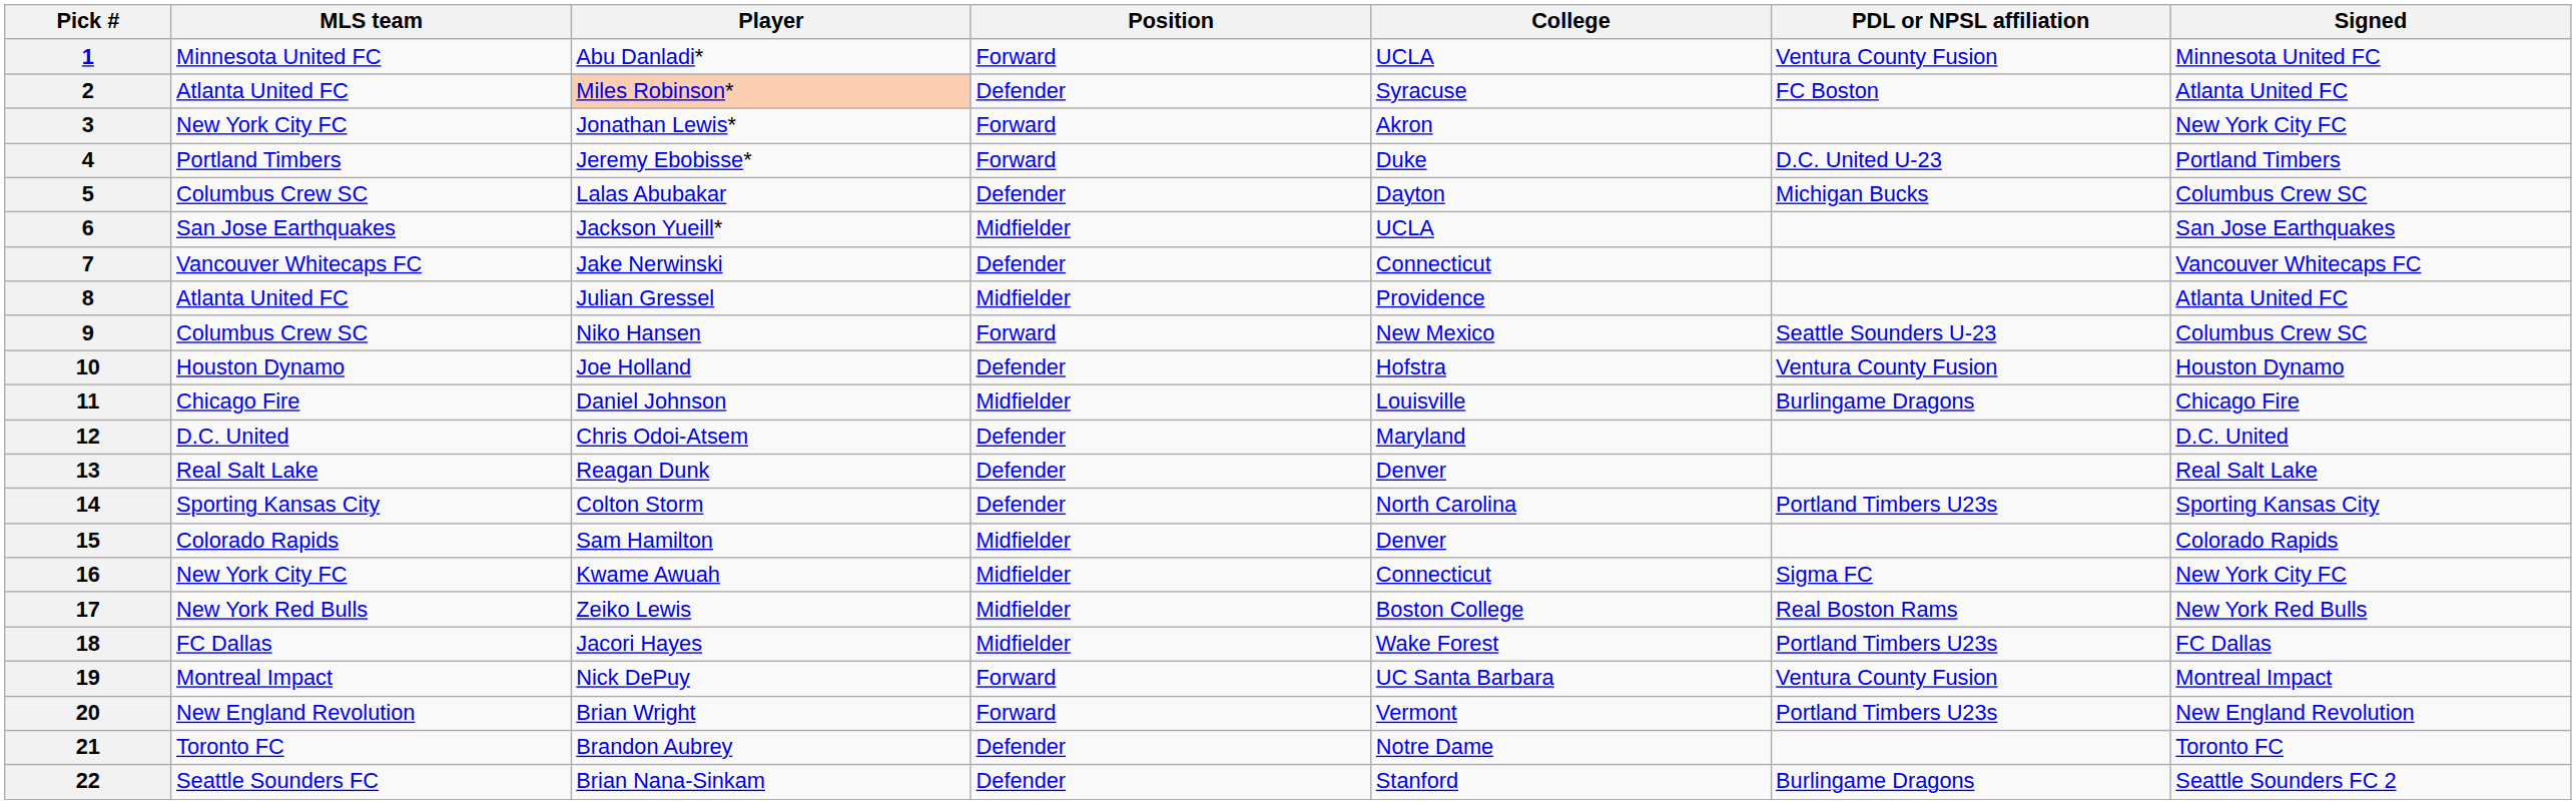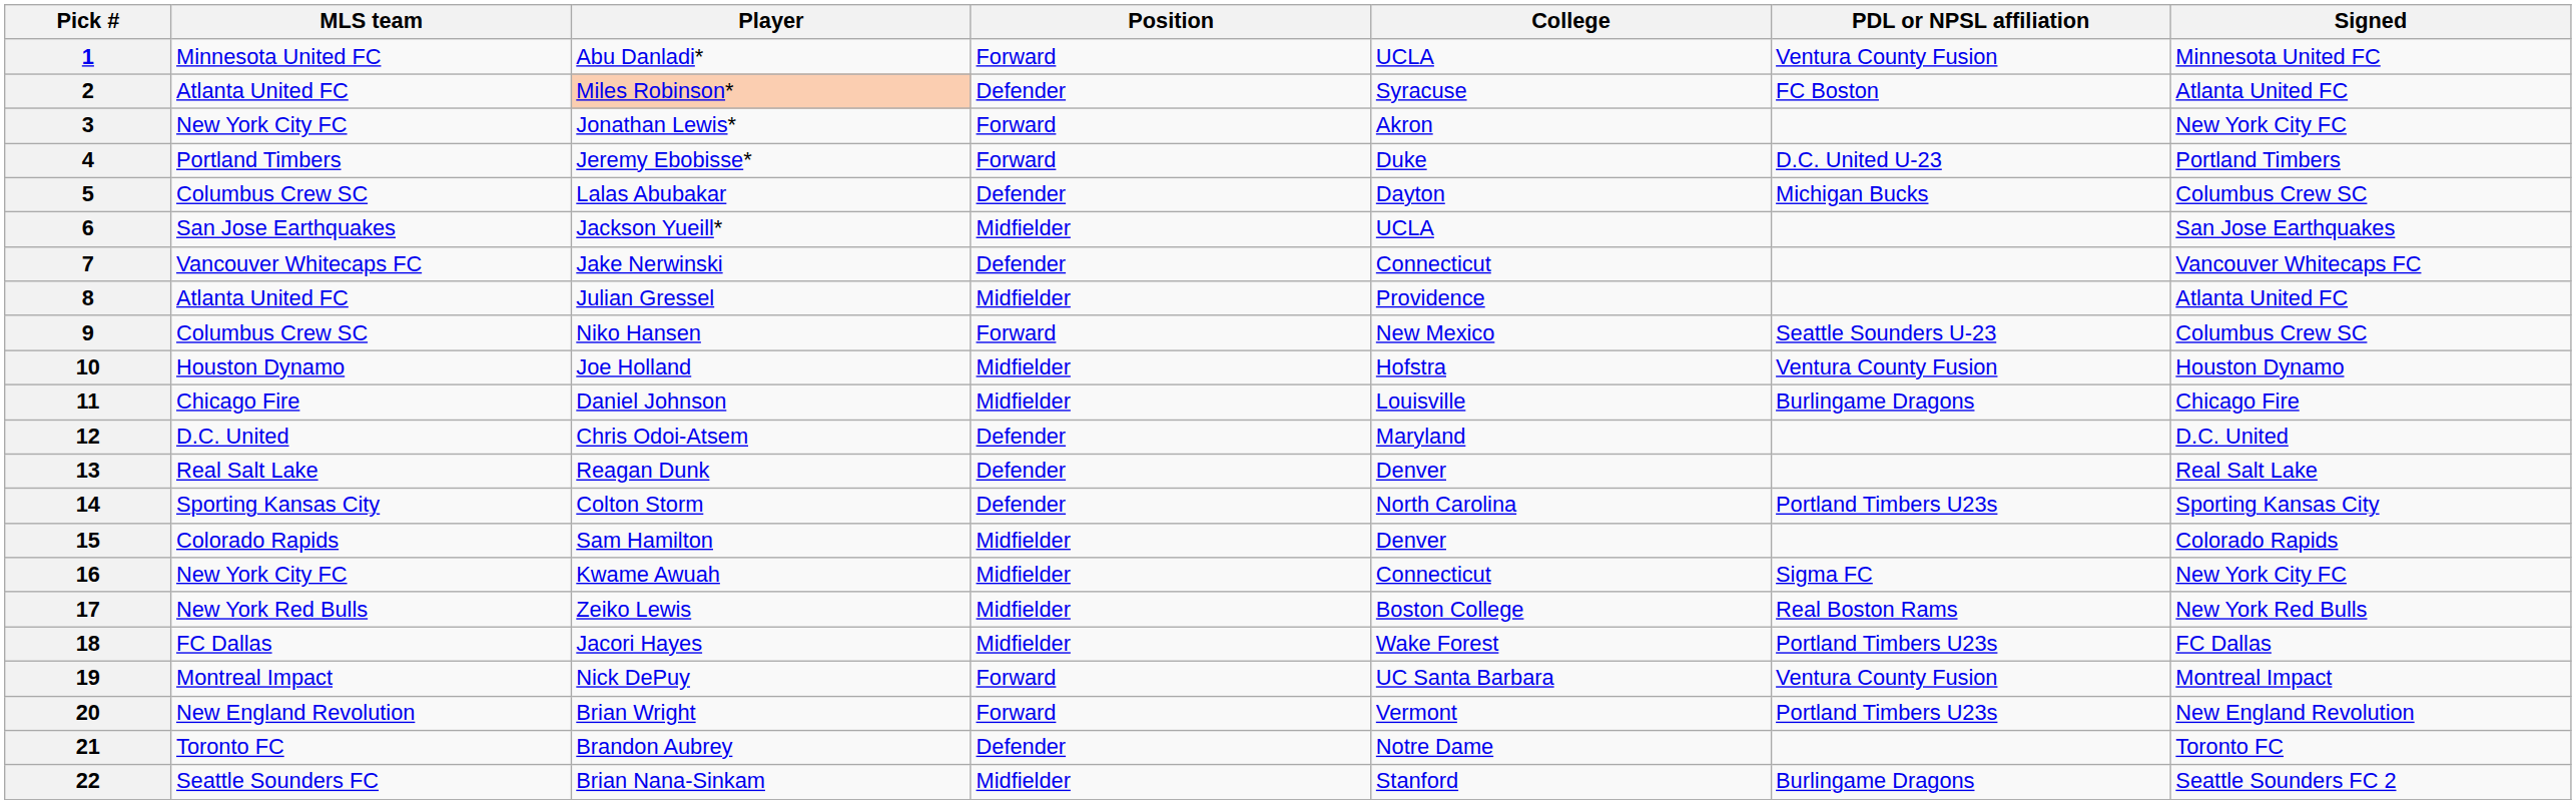 <table class="wikitable sortable" style="width:95%">
 <tr>
 <th width=5%>Pick #</th>
 <th width=12%>MLS team</th>
 <th width=12%>Player</th>
 <th width=12%>Position</th>
 <th width=12%>College</th>
 <th width=12%>PDL or NPSL affiliation</th>
 <th width=12%>Signed</th>
 </tr>
 <tr>
 <th><a href='#'>1</a></th>
 <td><a href='#'>Minnesota United FC</a></td>
 <td> <a href='#'>Abu Danladi</a>*</td>
 <td><a href='#'>Forward</a></td>
 <td><a href='#'>UCLA</a></td>
 <td><a href='#'>Ventura County Fusion</a></td>
 <td> <a href='#'>Minnesota United FC</a></td>
 </tr>
 <tr>
 <th>2</th>
 <td><a href='#'>Atlanta United FC</a></td>
 <td bgcolor="#FBCEB1"> <a href='#'>Miles Robinson</a>*</td>
 <td><a href='#'>Defender</a></td>
 <td><a href='#'>Syracuse</a></td>
 <td><a href='#'>FC Boston</a></td>
 <td> <a href='#'>Atlanta United FC</a></td>
 </tr>
 <tr>
 <th>3</th>
 <td><a href='#'>New York City FC</a></td>
 <td> <a href='#'>Jonathan Lewis</a>*</td>
 <td><a href='#'>Forward</a></td>
 <td><a href='#'>Akron</a></td>
 <td></td>
 <td> <a href='#'>New York City FC</a></td>
 </tr>
 <tr>
 <th>4</th>
 <td><a href='#'>Portland Timbers</a></td>
 <td> <a href='#'>Jeremy Ebobisse</a>*</td>
 <td><a href='#'>Forward</a></td>
 <td><a href='#'>Duke</a></td>
 <td><a href='#'>D.C. United U-23</a></td>
 <td> <a href='#'>Portland Timbers</a></td>
 </tr>
 <tr>
 <th>5</th>
 <td><a href='#'>Columbus Crew SC</a></td>
 <td> <a href='#'>Lalas Abubakar</a></td>
 <td><a href='#'>Defender</a></td>
 <td><a href='#'>Dayton</a></td>
 <td><a href='#'>Michigan Bucks</a></td>
 <td> <a href='#'>Columbus Crew SC</a></td>
 </tr>
 <tr>
 <th>6</th>
 <td><a href='#'>San Jose Earthquakes</a></td>
 <td> <a href='#'>Jackson Yueill</a>*</td>
 <td><a href='#'>Midfielder</a></td>
 <td><a href='#'>UCLA</a></td>
 <td></td>
 <td> <a href='#'>San Jose Earthquakes</a></td>
 </tr>
 <tr>
 <th>7</th>
 <td><a href='#'>Vancouver Whitecaps FC</a></td>
 <td> <a href='#'>Jake Nerwinski</a></td>
 <td><a href='#'>Defender</a></td>
 <td><a href='#'>Connecticut</a></td>
 <td></td>
 <td> <a href='#'>Vancouver Whitecaps FC</a></td>
 </tr>
 <tr>
 <th>8</th>
 <td><a href='#'>Atlanta United FC</a></td>
 <td> <a href='#'>Julian Gressel</a></td>
 <td><a href='#'>Midfielder</a></td>
 <td><a href='#'>Providence</a></td>
 <td></td>
 <td> <a href='#'>Atlanta United FC</a></td>
 </tr>
 <tr>
 <th>9</th>
 <td><a href='#'>Columbus Crew SC</a></td>
 <td> <a href='#'>Niko Hansen</a></td>
 <td><a href='#'>Forward</a></td>
 <td><a href='#'>New Mexico</a></td>
 <td><a href='#'>Seattle Sounders U-23</a></td>
 <td> <a href='#'>Columbus Crew SC</a></td>
 </tr>
 <tr>
 <th>10</th>
 <td><a href='#'>Houston Dynamo</a></td>
 <td> <a href='#'>Joe Holland</a></td>
-<td><a href='#'>Defender</a></td>
+<td><a href='#'>Midfielder</a></td>
 <td><a href='#'>Hofstra</a></td>
 <td><a href='#'>Ventura County Fusion</a></td>
 <td> <a href='#'>Houston Dynamo</a></td>
 </tr>
 <tr>
 <th>11</th>
 <td><a href='#'>Chicago Fire</a></td>
 <td> <a href='#'>Daniel Johnson</a></td>
 <td><a href='#'>Midfielder</a></td>
 <td><a href='#'>Louisville</a></td>
 <td><a href='#'>Burlingame Dragons</a></td>
 <td> <a href='#'>Chicago Fire</a></td>
 </tr>
 <tr>
 <th>12</th>
 <td><a href='#'>D.C. United</a></td>
 <td> <a href='#'>Chris Odoi-Atsem</a></td>
 <td><a href='#'>Defender</a></td>
 <td><a href='#'>Maryland</a></td>
 <td></td>
 <td> <a href='#'>D.C. United</a></td>
 </tr>
 <tr>
 <th>13</th>
 <td><a href='#'>Real Salt Lake</a></td>
 <td> <a href='#'>Reagan Dunk</a></td>
 <td><a href='#'>Defender</a></td>
 <td><a href='#'>Denver</a></td>
 <td></td>
 <td> <a href='#'>Real Salt Lake</a></td>
 </tr>
 <tr>
 <th>14</th>
 <td><a href='#'>Sporting Kansas City</a></td>
 <td> <a href='#'>Colton Storm</a></td>
 <td><a href='#'>Defender</a></td>
 <td><a href='#'>North Carolina</a></td>
 <td><a href='#'>Portland Timbers U23s</a></td>
 <td> <a href='#'>Sporting Kansas City</a></td>
 </tr>
 <tr>
 <th>15</th>
 <td><a href='#'>Colorado Rapids</a></td>
 <td> <a href='#'>Sam Hamilton</a></td>
 <td><a href='#'>Midfielder</a></td>
 <td><a href='#'>Denver</a></td>
 <td></td>
 <td> <a href='#'>Colorado Rapids</a></td>
 </tr>
 <tr>
 <th>16</th>
 <td><a href='#'>New York City FC</a></td>
 <td> <a href='#'>Kwame Awuah</a></td>
 <td><a href='#'>Midfielder</a></td>
 <td><a href='#'>Connecticut</a></td>
 <td><a href='#'>Sigma FC</a></td>
 <td> <a href='#'>New York City FC</a></td>
 </tr>
 <tr>
 <th>17</th>
 <td><a href='#'>New York Red Bulls</a></td>
 <td> <a href='#'>Zeiko Lewis</a></td>
 <td><a href='#'>Midfielder</a></td>
 <td><a href='#'>Boston College</a></td>
 <td><a href='#'>Real Boston Rams</a></td>
 <td> <a href='#'>New York Red Bulls</a></td>
 </tr>
 <tr>
 <th>18</th>
 <td><a href='#'>FC Dallas</a></td>
 <td> <a href='#'>Jacori Hayes</a></td>
 <td><a href='#'>Midfielder</a></td>
 <td><a href='#'>Wake Forest</a></td>
 <td><a href='#'>Portland Timbers U23s</a></td>
 <td> <a href='#'>FC Dallas</a></td>
 </tr>
 <tr>
 <th>19</th>
 <td><a href='#'>Montreal Impact</a></td>
 <td> <a href='#'>Nick DePuy</a></td>
 <td><a href='#'>Forward</a></td>
 <td><a href='#'>UC Santa Barbara</a></td>
 <td><a href='#'>Ventura County Fusion</a></td>
 <td> <a href='#'>Montreal Impact</a></td>
 </tr>
 <tr>
 <th>20</th>
 <td><a href='#'>New England Revolution</a></td>
 <td> <a href='#'>Brian Wright</a></td>
 <td><a href='#'>Forward</a></td>
 <td><a href='#'>Vermont</a></td>
 <td><a href='#'>Portland Timbers U23s</a></td>
 <td> <a href='#'>New England Revolution</a></td>
 </tr>
 <tr>
 <th>21</th>
 <td><a href='#'>Toronto FC</a></td>
 <td> <a href='#'>Brandon Aubrey</a></td>
 <td><a href='#'>Defender</a></td>
 <td><a href='#'>Notre Dame</a></td>
 <td></td>
 <td> <a href='#'>Toronto FC</a></td>
 </tr>
 <tr>
 <th>22</th>
 <td><a href='#'>Seattle Sounders FC</a></td>
 <td> <a href='#'>Brian Nana-Sinkam</a></td>
-<td><a href='#'>Defender</a></td>
+<td><a href='#'>Midfielder</a></td>
 <td><a href='#'>Stanford</a></td>
 <td><a href='#'>Burlingame Dragons</a></td>
 <td> <a href='#'>Seattle Sounders FC 2</a></td>
 </tr>
 <tr>
 </tr>
 </table>
